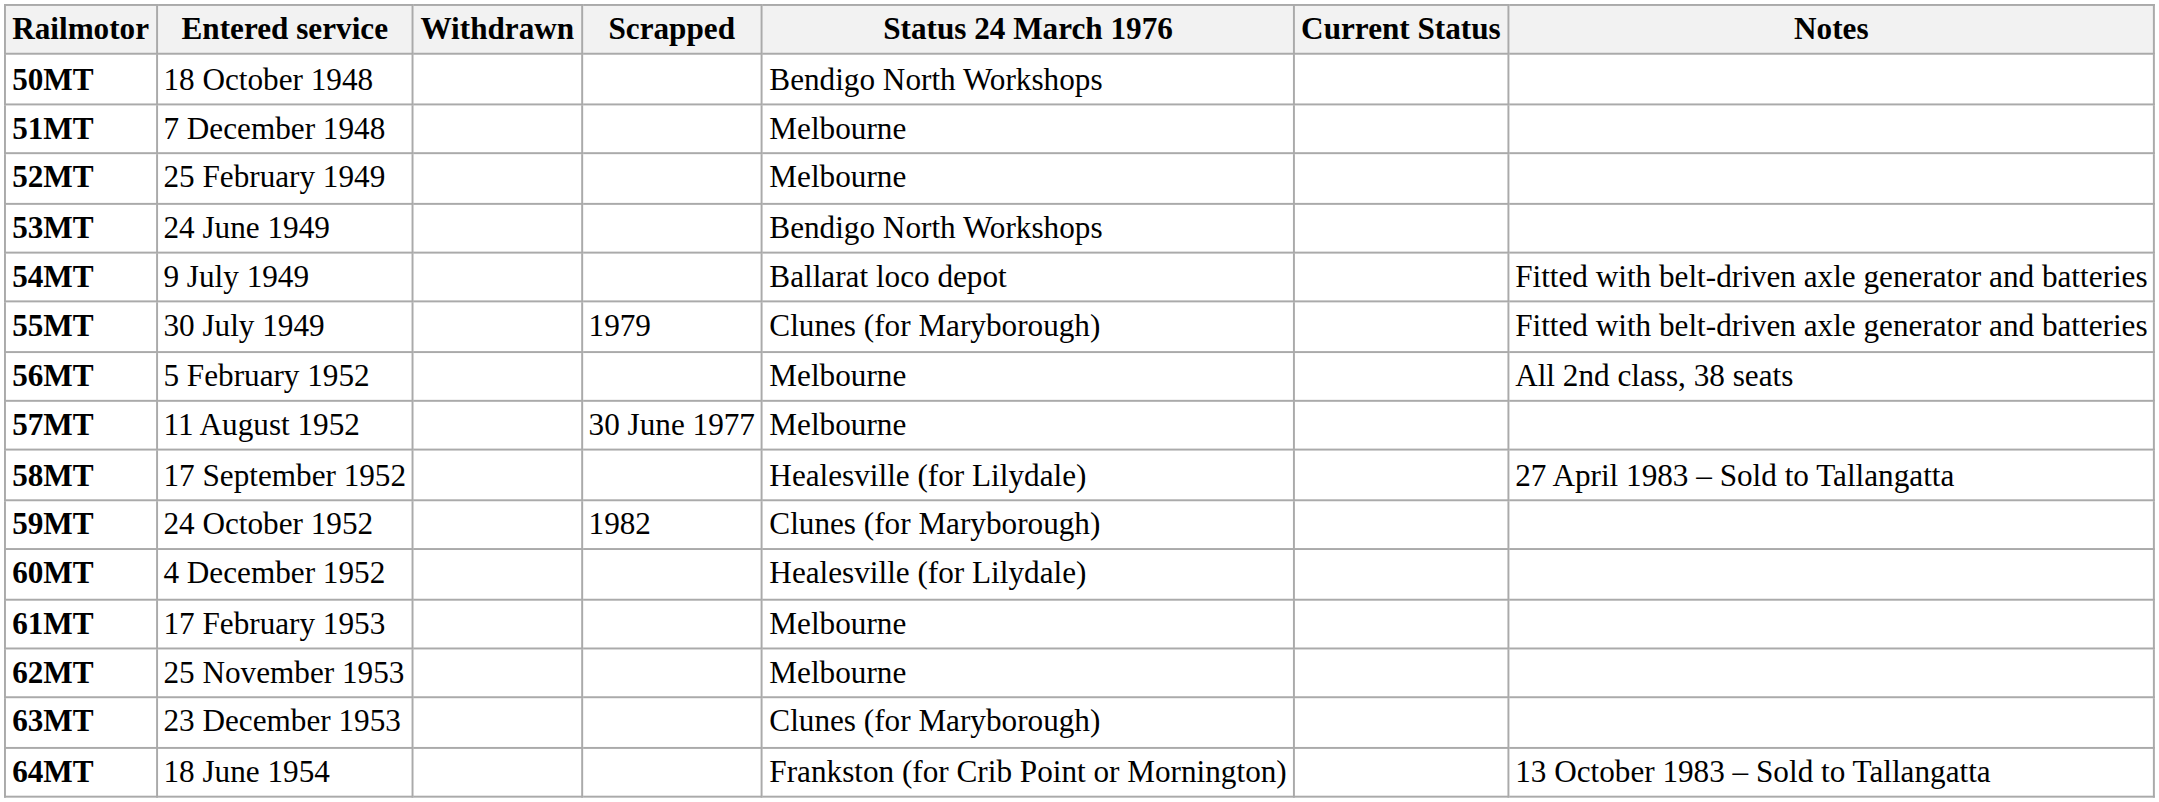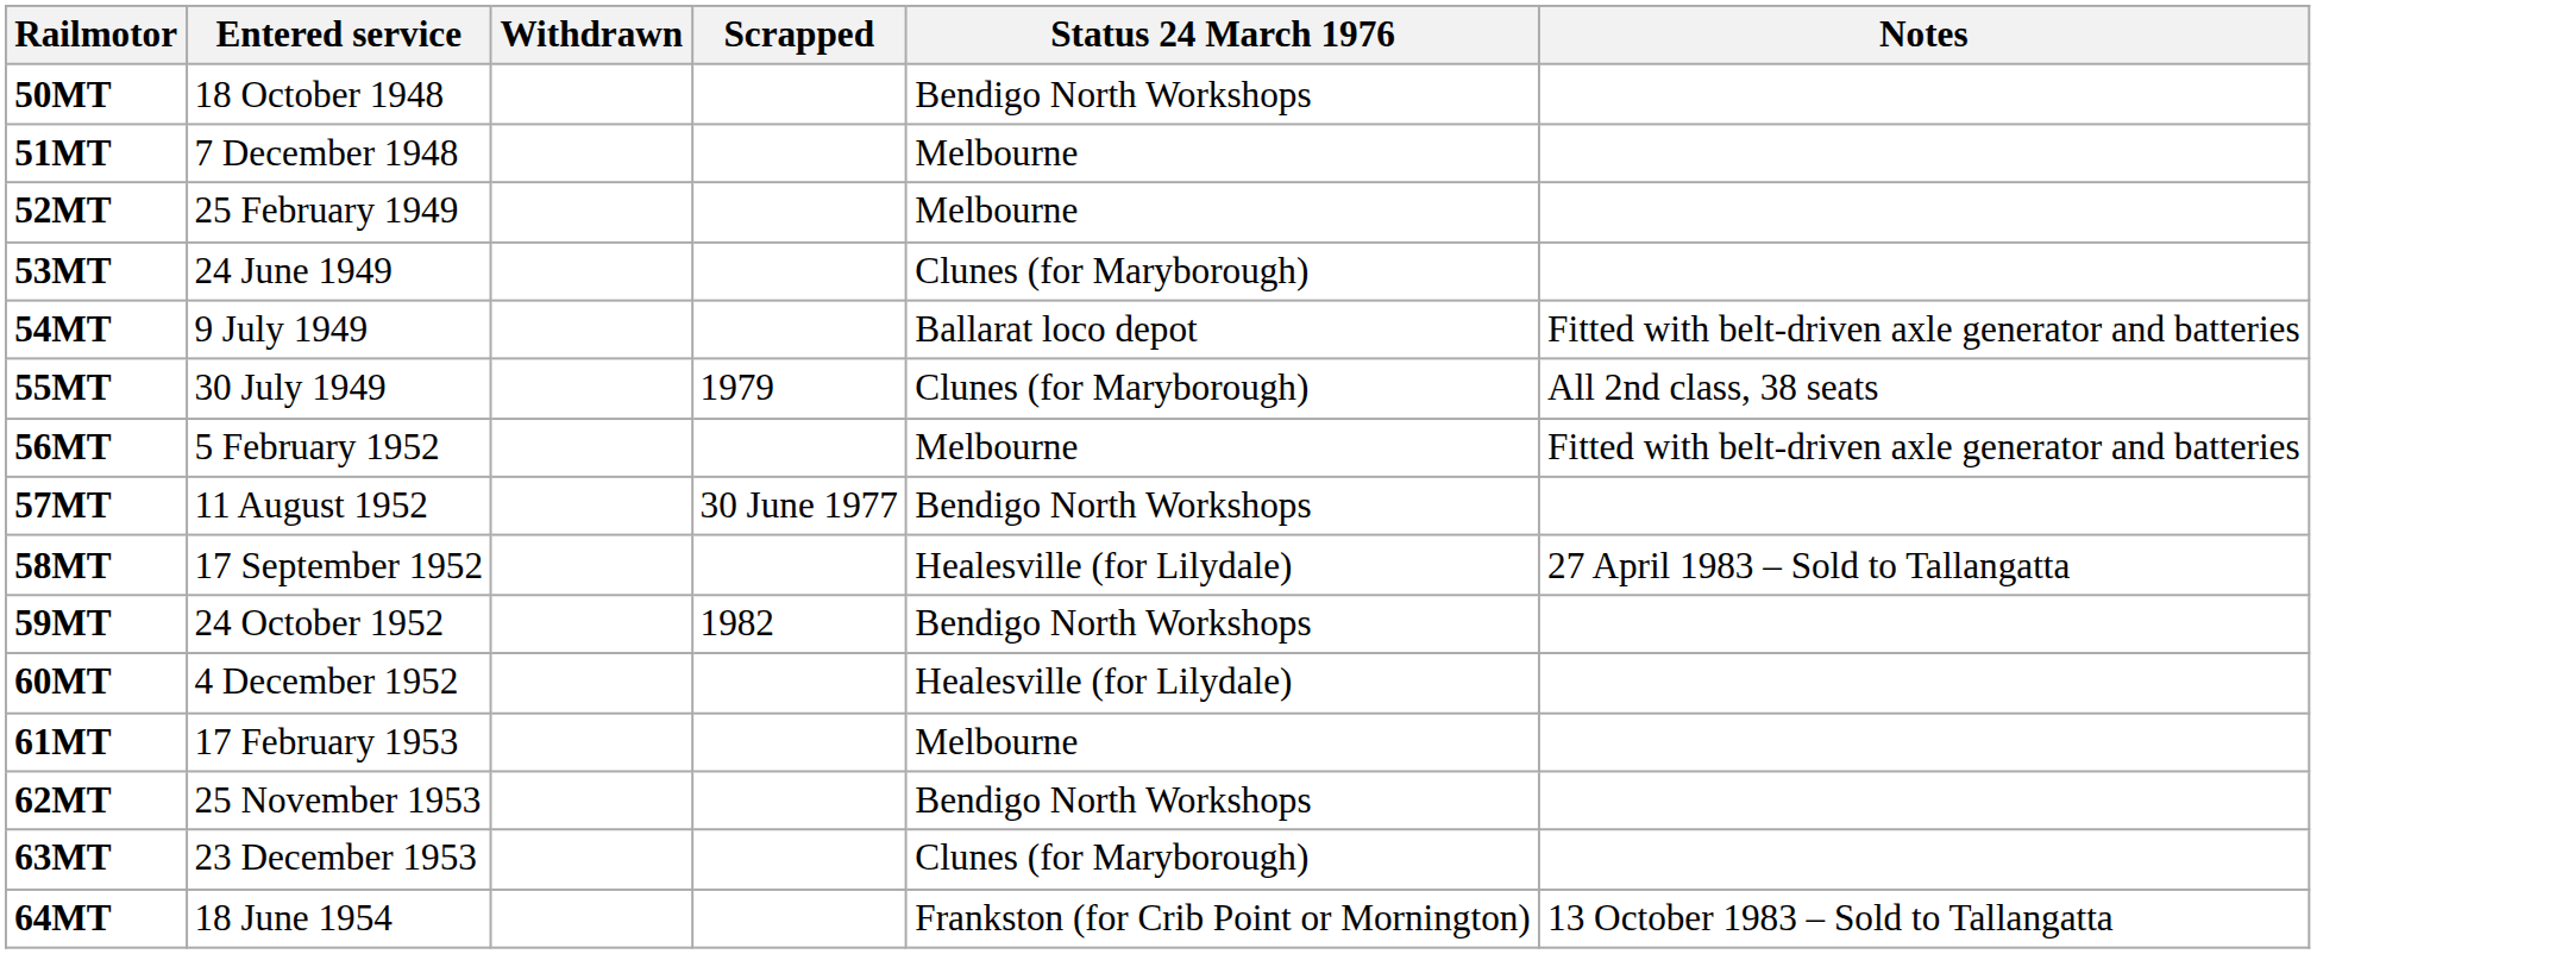 <table class="wikitable sortable">
 <tr>
 <th>Railmotor</th>
 <th>Entered service</th>
 <th>Withdrawn</th>
 <th>Scrapped</th>
 <th>Status 24 March 1976</th>
-<th>Current Status</th>
 <th>Notes</th>
 </tr>
 <tr style="background:#fff;">
 <td><strong>50MT</strong></td>
 <td>18 October 1948</td>
 <td></td>
 <td></td>
 <td>Bendigo North Workshops</td>
 <td></td>
-<td></td>
 </tr>
 <tr style="background:#fff;">
 <td><strong>51MT</strong></td>
 <td>7 December 1948</td>
 <td></td>
 <td></td>
 <td>Melbourne</td>
-<td></td>
 <td></td>
 </tr>
 <tr style="background:#fff;">
 <td><strong>52MT</strong></td>
 <td>25 February 1949</td>
 <td></td>
 <td></td>
 <td>Melbourne</td>
 <td></td>
-<td></td>
 </tr>
 <tr style="background:#fff;">
 <td><strong>53MT</strong></td>
 <td>24 June 1949</td>
 <td></td>
 <td></td>
-<td>Bendigo North Workshops</td>
-<td></td>
+<td>Clunes (for Maryborough)</td>
 <td></td>
 </tr>
 <tr style="background:#fff;">
 <td><strong>54MT</strong></td>
 <td>9 July 1949</td>
 <td></td>
 <td></td>
 <td>Ballarat loco depot</td>
-<td></td>
 <td>Fitted with belt-driven axle generator and batteries</td>
 </tr>
 <tr style="background:#fff;">
 <td><strong>55MT</strong></td>
 <td>30 July 1949</td>
 <td></td>
 <td>1979</td>
 <td>Clunes (for Maryborough)</td>
-<td></td>
-<td>Fitted with belt-driven axle generator and batteries</td>
+<td>All 2nd class, 38 seats</td>
 </tr>
 <tr style="background:#fff;">
 <td><strong>56MT</strong></td>
 <td>5 February 1952</td>
 <td></td>
 <td></td>
 <td>Melbourne</td>
-<td></td>
-<td>All 2nd class, 38 seats</td>
+<td>Fitted with belt-driven axle generator and batteries</td>
 </tr>
 <tr style="background:#fff;">
 <td><strong>57MT</strong></td>
 <td>11 August 1952</td>
 <td></td>
 <td>30 June 1977</td>
-<td>Melbourne</td>
-<td></td>
+<td>Bendigo North Workshops</td>
 <td></td>
 </tr>
 <tr style="background:#fff;">
 <td><strong>58MT</strong></td>
 <td>17 September 1952</td>
 <td></td>
 <td></td>
 <td>Healesville (for Lilydale)</td>
-<td></td>
 <td>27 April 1983 – Sold to Tallangatta</td>
 </tr>
 <tr style="background:#fff;">
 <td><strong>59MT</strong></td>
 <td>24 October 1952</td>
 <td></td>
 <td>1982</td>
-<td>Clunes (for Maryborough)</td>
-<td></td>
+<td>Bendigo North Workshops</td>
 <td></td>
 </tr>
 <tr style="background:#fff;">
 <td><strong>60MT</strong></td>
 <td>4 December 1952</td>
 <td></td>
 <td></td>
 <td>Healesville (for Lilydale)</td>
 <td></td>
-<td></td>
 </tr>
 <tr style="background:#fff;">
 <td><strong>61MT</strong></td>
 <td>17 February 1953</td>
 <td></td>
 <td></td>
 <td>Melbourne</td>
 <td></td>
-<td></td>
 </tr>
 <tr style="background:#fff;">
 <td><strong>62MT</strong></td>
 <td>25 November 1953</td>
 <td></td>
 <td></td>
-<td>Melbourne</td>
-<td></td>
+<td>Bendigo North Workshops</td>
 <td></td>
 </tr>
 <tr style="background:#fff;">
 <td><strong>63MT</strong></td>
 <td>23 December 1953</td>
 <td></td>
 <td></td>
 <td>Clunes (for Maryborough)</td>
 <td></td>
-<td></td>
 </tr>
 <tr style="background:#fff;">
 <td><strong>64MT</strong></td>
 <td>18 June 1954</td>
 <td></td>
 <td></td>
 <td>Frankston (for Crib Point or Mornington)</td>
-<td></td>
 <td>13 October 1983 – Sold to Tallangatta</td>
 </tr>
 </table>
